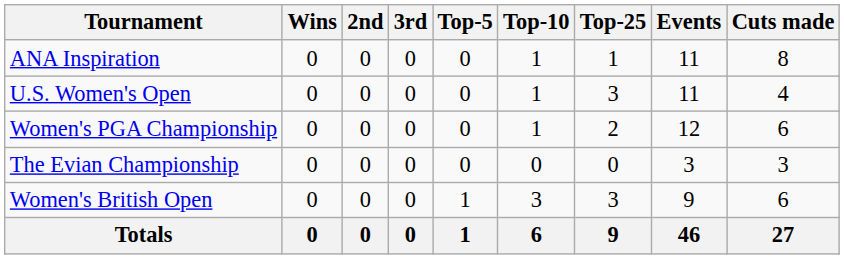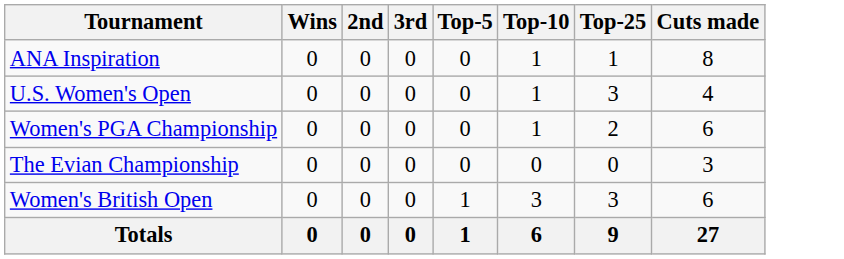 <table class=wikitable style=text-align:center>
 <tr>
 <th>Tournament</th>
 <th>Wins</th>
 <th>2nd</th>
 <th>3rd</th>
 <th>Top-5</th>
 <th>Top-10</th>
 <th>Top-25</th>
-<th>Events</th>
 <th>Cuts made</th>
 </tr>
 <tr>
 <td align=left><a href='#'>ANA Inspiration</a></td>
 <td>0</td>
 <td>0</td>
 <td>0</td>
 <td>0</td>
 <td>1</td>
 <td>1</td>
-<td>11</td>
 <td>8</td>
 </tr>
 <tr>
 <td align=left><a href='#'>U.S. Women's Open</a></td>
 <td>0</td>
 <td>0</td>
 <td>0</td>
 <td>0</td>
 <td>1</td>
 <td>3</td>
-<td>11</td>
 <td>4</td>
 </tr>
 <tr>
 <td align=left><a href='#'>Women's PGA Championship</a></td>
 <td>0</td>
 <td>0</td>
 <td>0</td>
 <td>0</td>
 <td>1</td>
 <td>2</td>
-<td>12</td>
 <td>6</td>
 </tr>
 <tr>
 <td align=left><a href='#'>The Evian Championship</a></td>
 <td>0</td>
 <td>0</td>
 <td>0</td>
 <td>0</td>
 <td>0</td>
 <td>0</td>
 <td>3</td>
-<td>3</td>
 </tr>
 <tr>
 <td align=left><a href='#'>Women's British Open</a></td>
 <td>0</td>
 <td>0</td>
 <td>0</td>
 <td>1</td>
 <td>3</td>
 <td>3</td>
-<td>9</td>
 <td>6</td>
 </tr>
 <tr>
 <th>Totals</th>
 <th>0</th>
 <th>0</th>
 <th>0</th>
 <th>1</th>
 <th>6</th>
 <th>9</th>
-<th>46</th>
 <th>27</th>
 </tr>
 </table>
